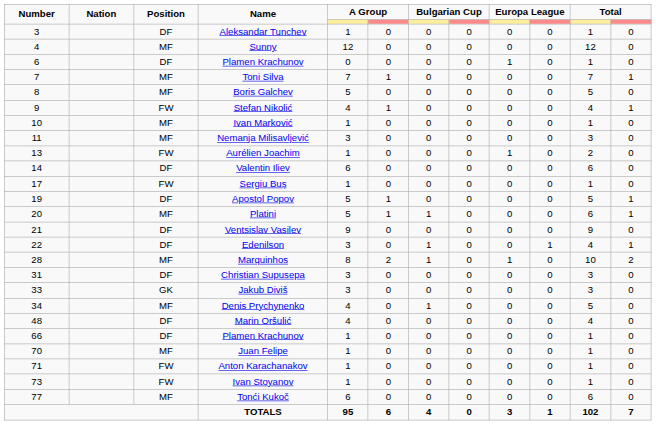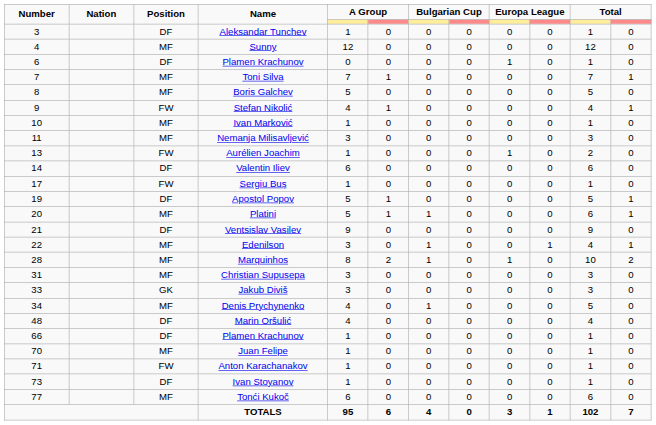 <table class="wikitable" style="font-size: 100%; text-align: center;">
 <tr>
 <td rowspan="2" width="10%" align="center"><strong>Number</strong></td>
 <td rowspan="2" width="10%" align="center"><strong>Nation</strong></td>
 <td rowspan="2" width="10%" align="center"><strong>Position</strong></td>
 <td rowspan="2" width="20%" align="center"><strong>Name</strong></td>
 <td colspan="2" align="center"><strong>A Group</strong></td>
 <td colspan="2" align="center"><strong>Bulgarian Cup</strong></td>
 <td colspan="2" align="center"><strong>Europa League</strong></td>
 <td colspan="2" align="center"><strong>Total</strong></td>
 </tr>
 <tr>
 <th width=60 style="background: #FFEE99"></th>
 <th width=60 style="background: #FF8888"></th>
 <th width=60 style="background: #FFEE99"></th>
 <th width=60 style="background: #FF8888"></th>
 <th width=60 style="background: #FFEE99"></th>
 <th width=60 style="background: #FF8888"></th>
 <th width=60 style="background: #FFEE99"></th>
 <th width=60 style="background: #FF8888"></th>
 </tr>
 <tr>
 <td>3</td>
 <td></td>
 <td>DF</td>
 <td><a href='#'>Aleksandar Tunchev</a></td>
 <td>1</td>
 <td>0</td>
 <td>0</td>
 <td>0</td>
 <td>0</td>
 <td>0</td>
 <td>1</td>
 <td>0</td>
 </tr>
 <tr>
 <td>4</td>
 <td></td>
 <td>MF</td>
 <td><a href='#'>Sunny</a></td>
 <td>12</td>
 <td>0</td>
 <td>0</td>
 <td>0</td>
 <td>0</td>
 <td>0</td>
 <td>12</td>
 <td>0</td>
 </tr>
 <tr>
 <td>6</td>
 <td></td>
 <td>DF</td>
 <td><a href='#'>Plamen Krachunov</a></td>
 <td>0</td>
 <td>0</td>
 <td>0</td>
 <td>0</td>
 <td>1</td>
 <td>0</td>
 <td>1</td>
 <td>0</td>
 </tr>
 <tr>
 <td>7</td>
 <td></td>
 <td>MF</td>
 <td><a href='#'>Toni Silva</a></td>
 <td>7</td>
 <td>1</td>
 <td>0</td>
 <td>0</td>
 <td>0</td>
 <td>0</td>
 <td>7</td>
 <td>1</td>
 </tr>
 <tr>
 <td>8</td>
 <td></td>
 <td>MF</td>
 <td><a href='#'>Boris Galchev</a></td>
 <td>5</td>
 <td>0</td>
 <td>0</td>
 <td>0</td>
 <td>0</td>
 <td>0</td>
 <td>5</td>
 <td>0</td>
 </tr>
 <tr>
 <td>9</td>
 <td></td>
 <td>FW</td>
 <td><a href='#'>Stefan Nikolić</a></td>
 <td>4</td>
 <td>1</td>
 <td>0</td>
 <td>0</td>
 <td>0</td>
 <td>0</td>
 <td>4</td>
 <td>1</td>
 </tr>
 <tr>
 <td>10</td>
 <td></td>
 <td>MF</td>
 <td><a href='#'>Ivan Marković</a></td>
 <td>1</td>
 <td>0</td>
 <td>0</td>
 <td>0</td>
 <td>0</td>
 <td>0</td>
 <td>1</td>
 <td>0</td>
 </tr>
 <tr>
 <td>11</td>
 <td></td>
 <td>MF</td>
 <td><a href='#'>Nemanja Milisavljević</a></td>
 <td>3</td>
 <td>0</td>
 <td>0</td>
 <td>0</td>
 <td>0</td>
 <td>0</td>
 <td>3</td>
 <td>0</td>
 </tr>
 <tr>
 <td>13</td>
 <td></td>
 <td>FW</td>
 <td><a href='#'>Aurélien Joachim</a></td>
 <td>1</td>
 <td>0</td>
 <td>0</td>
 <td>0</td>
 <td>1</td>
 <td>0</td>
 <td>2</td>
 <td>0</td>
 </tr>
 <tr>
 <td>14</td>
 <td></td>
 <td>DF</td>
 <td><a href='#'>Valentin Iliev</a></td>
 <td>6</td>
 <td>0</td>
 <td>0</td>
 <td>0</td>
 <td>0</td>
 <td>0</td>
 <td>6</td>
 <td>0</td>
 </tr>
 <tr>
 <td>17</td>
 <td></td>
 <td>FW</td>
 <td><a href='#'>Sergiu Buș</a></td>
 <td>1</td>
 <td>0</td>
 <td>0</td>
 <td>0</td>
 <td>0</td>
 <td>0</td>
 <td>1</td>
 <td>0</td>
 </tr>
 <tr>
 <td>19</td>
 <td></td>
 <td>DF</td>
 <td><a href='#'>Apostol Popov</a></td>
 <td>5</td>
 <td>1</td>
 <td>0</td>
 <td>0</td>
 <td>0</td>
 <td>0</td>
 <td>5</td>
 <td>1</td>
 </tr>
 <tr>
 <td>20</td>
 <td></td>
 <td>MF</td>
 <td><a href='#'>Platini</a></td>
 <td>5</td>
 <td>1</td>
 <td>1</td>
 <td>0</td>
 <td>0</td>
 <td>0</td>
 <td>6</td>
 <td>1</td>
 </tr>
 <tr>
 <td>21</td>
 <td></td>
 <td>DF</td>
 <td><a href='#'>Ventsislav Vasilev</a></td>
 <td>9</td>
 <td>0</td>
 <td>0</td>
 <td>0</td>
 <td>0</td>
 <td>0</td>
 <td>9</td>
 <td>0</td>
 </tr>
 <tr>
 <td>22</td>
 <td></td>
-<td>DF</td>
+<td>MF</td>
 <td><a href='#'>Edenilson</a></td>
 <td>3</td>
 <td>0</td>
 <td>1</td>
 <td>0</td>
 <td>0</td>
 <td>1</td>
 <td>4</td>
 <td>1</td>
 </tr>
 <tr>
 <td>28</td>
 <td></td>
 <td>MF</td>
 <td><a href='#'>Marquinhos</a></td>
 <td>8</td>
 <td>2</td>
 <td>1</td>
 <td>0</td>
 <td>1</td>
 <td>0</td>
 <td>10</td>
 <td>2</td>
 </tr>
 <tr>
 <td>31</td>
 <td></td>
-<td>DF</td>
+<td>MF</td>
 <td><a href='#'>Christian Supusepa</a></td>
 <td>3</td>
 <td>0</td>
 <td>0</td>
 <td>0</td>
 <td>0</td>
 <td>0</td>
 <td>3</td>
 <td>0</td>
 </tr>
 <tr>
 <td>33</td>
 <td></td>
 <td>GK</td>
 <td><a href='#'>Jakub Diviš</a></td>
 <td>3</td>
 <td>0</td>
 <td>0</td>
 <td>0</td>
 <td>0</td>
 <td>0</td>
 <td>3</td>
 <td>0</td>
 </tr>
 <tr>
 <td>34</td>
 <td></td>
 <td>MF</td>
 <td><a href='#'>Denis Prychynenko</a></td>
 <td>4</td>
 <td>0</td>
 <td>1</td>
 <td>0</td>
 <td>0</td>
 <td>0</td>
 <td>5</td>
 <td>0</td>
 </tr>
 <tr>
 <td>48</td>
 <td></td>
 <td>DF</td>
 <td><a href='#'>Marin Oršulić</a></td>
 <td>4</td>
 <td>0</td>
 <td>0</td>
 <td>0</td>
 <td>0</td>
 <td>0</td>
 <td>4</td>
 <td>0</td>
 </tr>
 <tr>
 <td>66</td>
 <td></td>
 <td>DF</td>
 <td><a href='#'>Plamen Krachunov</a></td>
 <td>1</td>
 <td>0</td>
 <td>0</td>
 <td>0</td>
 <td>0</td>
 <td>0</td>
 <td>1</td>
 <td>0</td>
 </tr>
 <tr>
 <td>70</td>
 <td></td>
 <td>MF</td>
 <td><a href='#'>Juan Felipe</a></td>
 <td>1</td>
 <td>0</td>
 <td>0</td>
 <td>0</td>
 <td>0</td>
 <td>0</td>
 <td>1</td>
 <td>0</td>
 </tr>
 <tr>
 <td>71</td>
 <td></td>
 <td>FW</td>
 <td><a href='#'>Anton Karachanakov</a></td>
 <td>1</td>
 <td>0</td>
 <td>0</td>
 <td>0</td>
 <td>0</td>
 <td>0</td>
 <td>1</td>
 <td>0</td>
 </tr>
 <tr>
 <td>73</td>
 <td></td>
-<td>FW</td>
+<td>DF</td>
 <td><a href='#'>Ivan Stoyanov</a></td>
 <td>1</td>
 <td>0</td>
 <td>0</td>
 <td>0</td>
 <td>0</td>
 <td>0</td>
 <td>1</td>
 <td>0</td>
 </tr>
 <tr>
 <td>77</td>
 <td></td>
 <td>MF</td>
 <td><a href='#'>Tonći Kukoč</a></td>
 <td>6</td>
 <td>0</td>
 <td>0</td>
 <td>0</td>
 <td>0</td>
 <td>0</td>
 <td>6</td>
 <td>0</td>
 </tr>
 <tr>
 <td colspan="3"></td>
 <td><strong>TOTALS</strong></td>
 <td><strong>95</strong></td>
 <td><strong>6</strong></td>
 <td><strong>4</strong></td>
 <td><strong>0</strong></td>
 <td><strong>3</strong></td>
 <td><strong>1</strong></td>
 <td><strong>102</strong></td>
 <td><strong>7</strong></td>
 </tr>
 </table>
